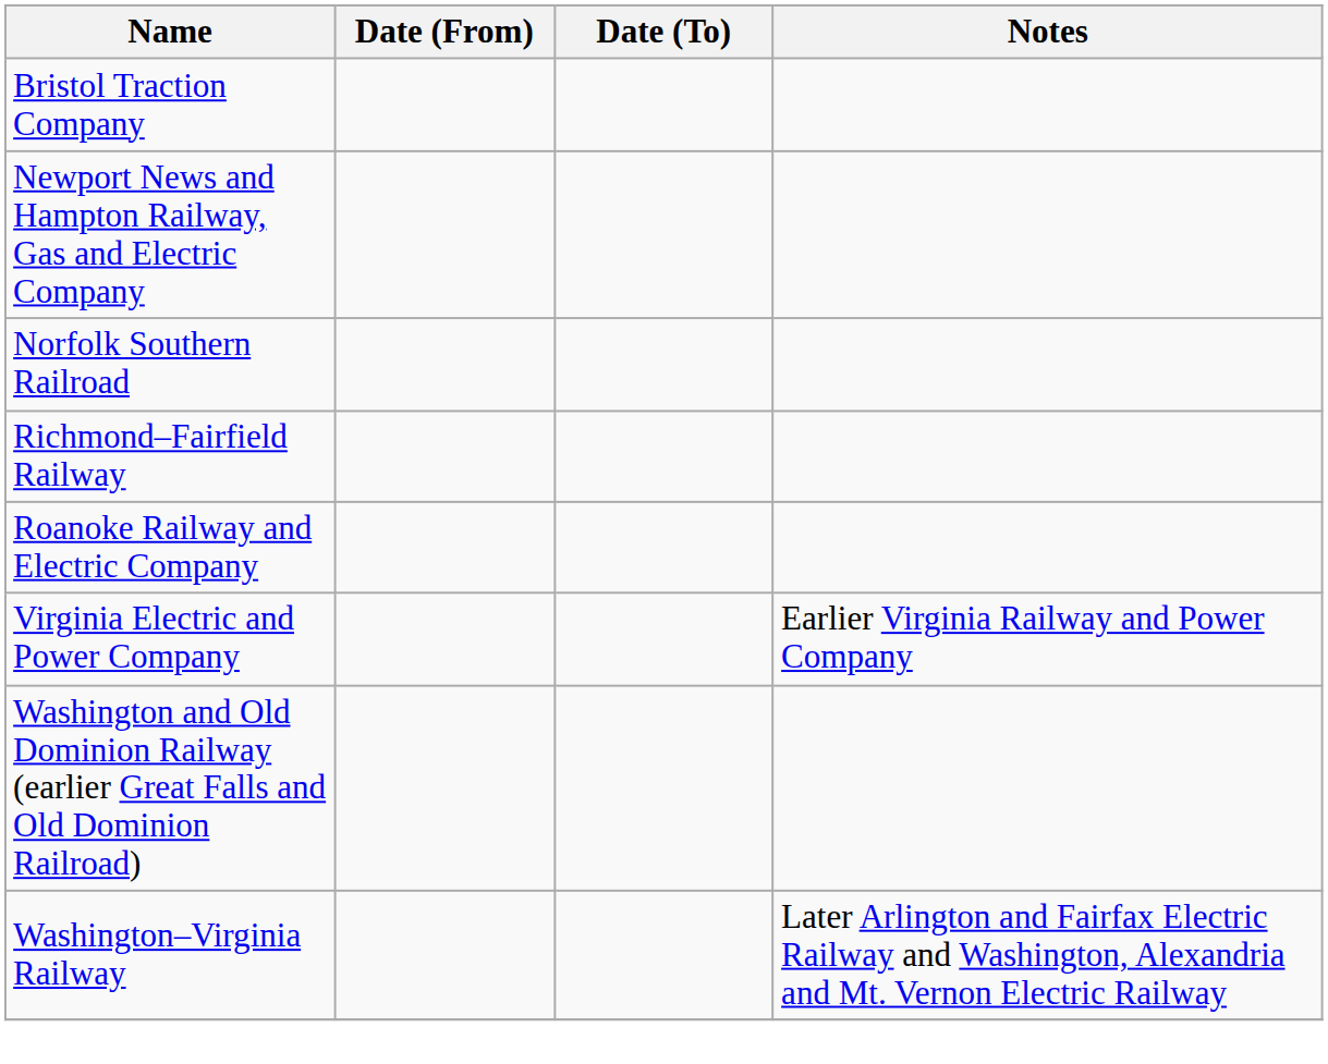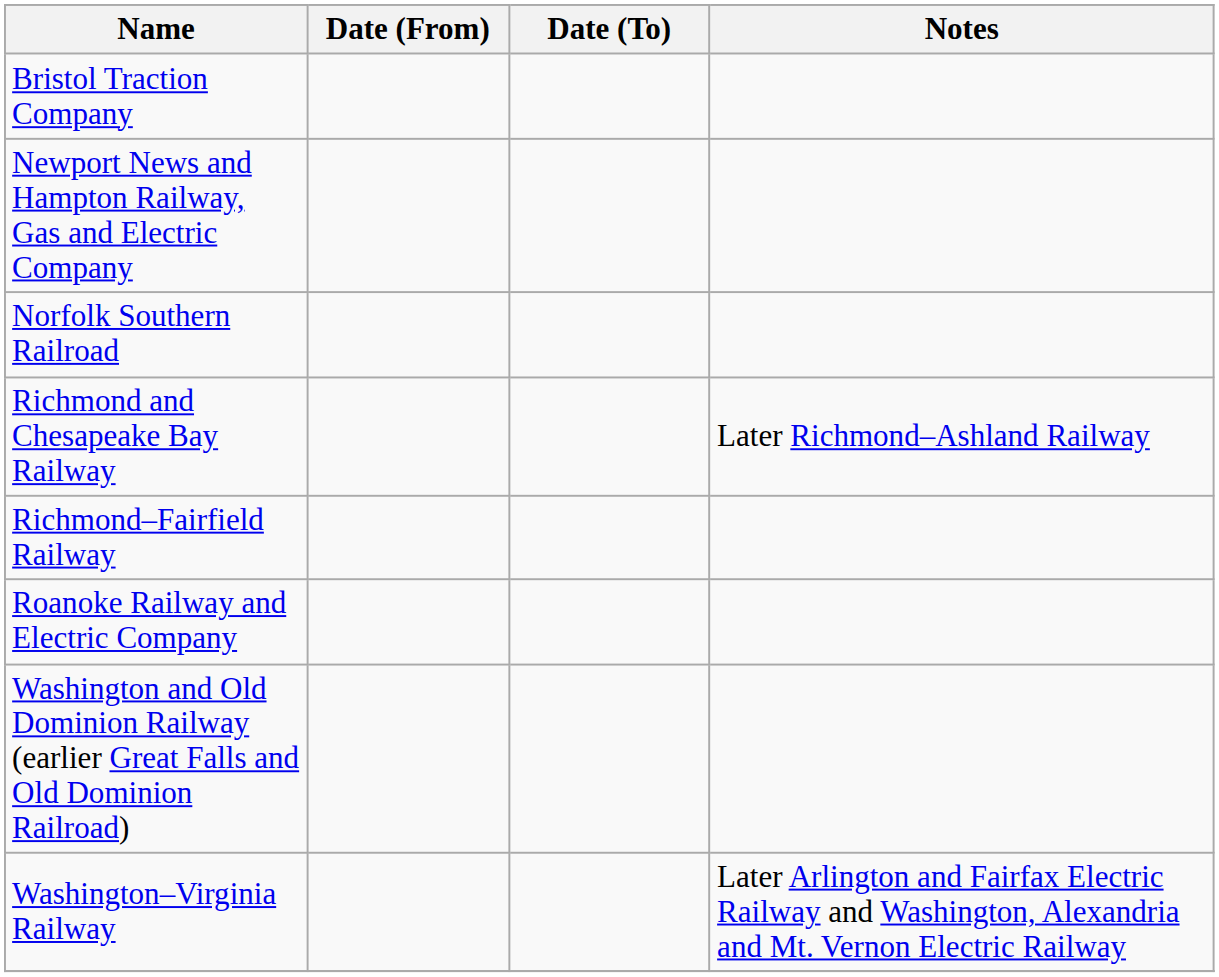 <table class="wikitable sortable" width=100%>
 <tr>
 <th width=15%>Name</th>
 <th width=10%>Date (From)</th>
 <th width=10%>Date (To)</th>
 <th class="unsortable" width=25%>Notes</th>
 </tr>
 <tr>
 <td><a href='#'>Bristol Traction Company</a></td>
 <td></td>
 <td></td>
 <td></td>
 </tr>
 <tr>
 <td><a href='#'>Newport News and Hampton Railway, Gas and Electric Company</a></td>
 <td></td>
 <td></td>
 <td></td>
 </tr>
 <tr>
 <td><a href='#'>Norfolk Southern Railroad</a></td>
 <td></td>
 <td></td>
 <td></td>
 </tr>
 <tr>
+<td><a href='#'>Richmond and Chesapeake Bay Railway</a></td>
+<td></td>
+<td></td>
+<td>Later <a href='#'>Richmond–Ashland Railway</a></td>
+</tr>
+<tr>
 <td><a href='#'>Richmond–Fairfield Railway</a></td>
 <td></td>
 <td></td>
 <td></td>
 </tr>
 <tr>
 <td><a href='#'>Roanoke Railway and Electric Company</a></td>
 <td></td>
 <td></td>
 <td></td>
-</tr>
-<tr>
-<td><a href='#'>Virginia Electric and Power Company</a></td>
-<td></td>
-<td></td>
-<td>Earlier <a href='#'>Virginia Railway and Power Company</a></td>
 </tr>
 <tr>
 <td><a href='#'>Washington and Old Dominion Railway</a> (earlier <a href='#'>Great Falls and Old Dominion Railroad</a>)</td>
 <td></td>
 <td></td>
 <td></td>
 </tr>
 <tr>
 <td><a href='#'>Washington–Virginia Railway</a></td>
 <td></td>
 <td></td>
 <td>Later <a href='#'>Arlington and Fairfax Electric Railway</a> and <a href='#'>Washington, Alexandria and Mt. Vernon Electric Railway</a></td>
 </tr>
 <tr>
 </tr>
 </table>
